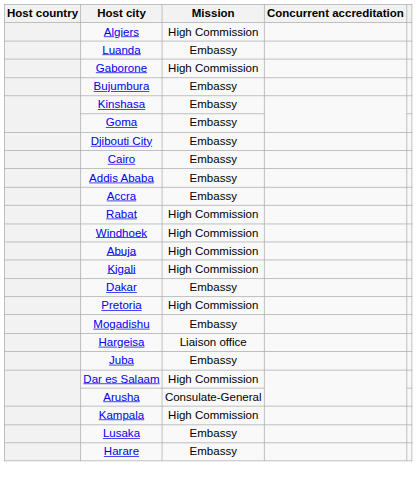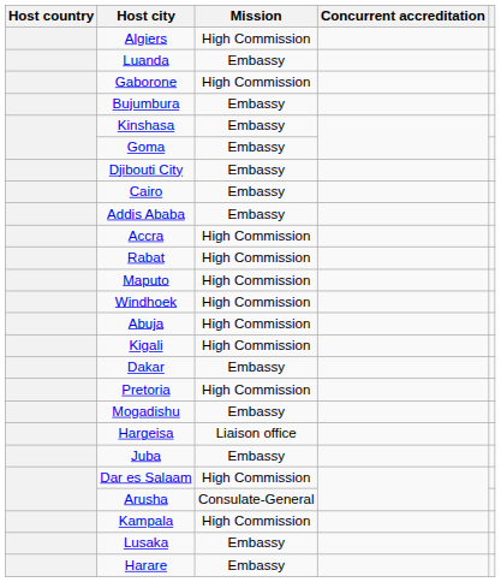 <table class="wikitable plainrowheaders" style="text-align:center;">
 <tr>
 <th scope="col">Host country</th>
 <th scope="col">Host city</th>
 <th scope="col">Mission</th>
 <th scope="col">Concurrent accreditation</th>
 <th scope="col"></th>
 </tr>
 <tr>
 <th scope="row"></th>
 <td><a href='#'>Algiers</a></td>
 <td>High Commission</td>
 <td></td>
 <td></td>
 </tr>
 <tr>
 <th scope="row"></th>
 <td><a href='#'>Luanda</a></td>
 <td>Embassy</td>
 <td></td>
 <td></td>
 </tr>
 <tr>
 <th scope="row"></th>
 <td><a href='#'>Gaborone</a></td>
 <td>High Commission</td>
 <td></td>
 <td></td>
 </tr>
 <tr>
 <th scope="row"></th>
 <td><a href='#'>Bujumbura</a></td>
 <td>Embassy</td>
 <td></td>
 <td></td>
 </tr>
 <tr>
 <th scope="row"  rowspan="2"></th>
 <td><a href='#'>Kinshasa</a></td>
 <td>Embassy</td>
 <td rowspan="2"></td>
 <td></td>
 </tr>
 <tr>
 <td><a href='#'>Goma</a></td>
 <td>Embassy</td>
 <td></td>
 </tr>
 <tr>
 <th scope="row"></th>
 <td><a href='#'>Djibouti City</a></td>
 <td>Embassy</td>
 <td></td>
 <td></td>
 </tr>
 <tr>
 <th scope="row"></th>
 <td><a href='#'>Cairo</a></td>
 <td>Embassy</td>
 <td></td>
 <td></td>
 </tr>
 <tr>
 <th scope="row"></th>
 <td><a href='#'>Addis Ababa</a></td>
 <td>Embassy</td>
 <td></td>
 <td></td>
 </tr>
 <tr>
 <th scope="row"></th>
 <td><a href='#'>Accra</a></td>
-<td>Embassy</td>
+<td>High Commission</td>
 <td></td>
 <td></td>
 </tr>
 <tr>
 <th scope="row"></th>
 <td><a href='#'>Rabat</a></td>
+<td>High Commission</td>
+<td></td>
+<td></td>
+</tr>
+<tr>
+<th scope="row"></th>
+<td><a href='#'>Maputo</a></td>
 <td>High Commission</td>
 <td></td>
 <td></td>
 </tr>
 <tr>
 <th scope="row"></th>
 <td><a href='#'>Windhoek</a></td>
 <td>High Commission</td>
 <td></td>
 <td></td>
 </tr>
 <tr>
 <th scope="row"></th>
 <td><a href='#'>Abuja</a></td>
 <td>High Commission</td>
 <td></td>
 <td></td>
 </tr>
 <tr>
 <th scope="row"></th>
 <td><a href='#'>Kigali</a></td>
 <td>High Commission</td>
 <td></td>
 <td></td>
 </tr>
 <tr>
 <th scope="row"></th>
 <td><a href='#'>Dakar</a></td>
 <td>Embassy</td>
 <td></td>
 <td></td>
 </tr>
 <tr>
 <th scope="row"></th>
 <td><a href='#'>Pretoria</a></td>
 <td>High Commission</td>
 <td></td>
 <td></td>
 </tr>
 <tr>
 <th scope="row"></th>
 <td><a href='#'>Mogadishu</a></td>
 <td>Embassy</td>
 <td></td>
 <td></td>
 </tr>
 <tr>
 <th scope="row"></th>
 <td><a href='#'>Hargeisa</a></td>
 <td>Liaison office</td>
 <td></td>
 <td></td>
 </tr>
 <tr>
 <th scope="row"></th>
 <td><a href='#'>Juba</a></td>
 <td>Embassy</td>
 <td></td>
 <td></td>
 </tr>
 <tr>
 <th scope="row" rowspan="2"></th>
 <td><a href='#'>Dar es Salaam</a></td>
 <td>High Commission</td>
 <td rowspan="2"></td>
 <td></td>
 </tr>
 <tr>
 <td><a href='#'>Arusha</a></td>
 <td>Consulate-General</td>
 <td></td>
 </tr>
 <tr>
 <th scope="row"></th>
 <td><a href='#'>Kampala</a></td>
 <td>High Commission</td>
 <td></td>
 <td></td>
 </tr>
 <tr>
 <th scope="row"></th>
 <td><a href='#'>Lusaka</a></td>
 <td>Embassy</td>
 <td></td>
 <td></td>
 </tr>
 <tr>
 <th scope="row"></th>
 <td><a href='#'>Harare</a></td>
 <td>Embassy</td>
 <td></td>
 <td></td>
 </tr>
 </table>
